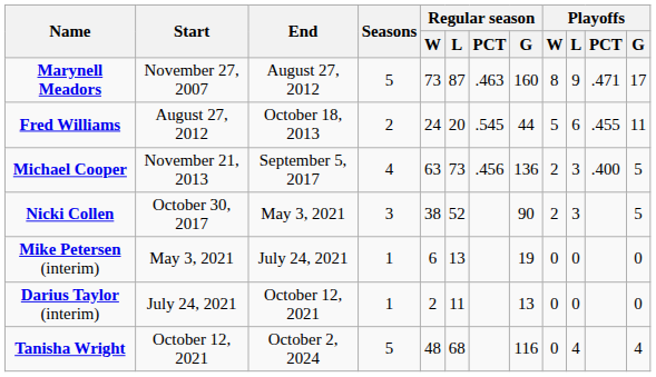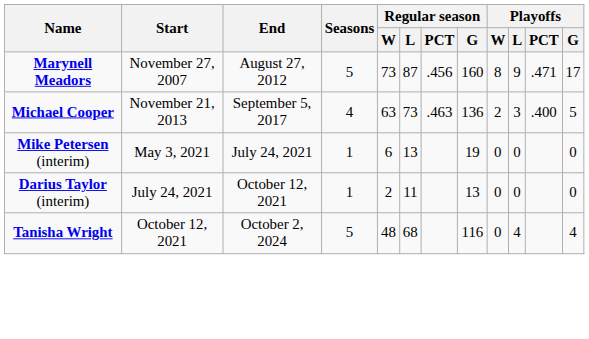 <table class="wikitable" style="margin:0.5em auto; text-align:center;">
 <tr>
 <th rowspan="2">Name</th>
 <th rowspan="2">Start</th>
 <th rowspan="2">End</th>
 <th rowspan="2">Seasons</th>
 <th colspan="4">Regular season</th>
 <th colspan="4">Playoffs</th>
 </tr>
 <tr>
 <th>W</th>
 <th>L</th>
 <th>PCT</th>
 <th>G</th>
 <th>W</th>
 <th>L</th>
 <th>PCT</th>
 <th>G</th>
 </tr>
 <tr>
 <td><strong><a href='#'>Marynell Meadors</a></strong></td>
 <td>November 27, 2007</td>
 <td>August 27, 2012</td>
 <td>5</td>
 <td>73</td>
 <td>87</td>
-<td>.463</td>
+<td>.456</td>
 <td>160</td>
 <td>8</td>
 <td>9</td>
 <td>.471</td>
 <td>17</td>
-</tr>
-<tr>
-<td><strong><a href='#'>Fred Williams</a></strong></td>
-<td>August 27, 2012</td>
-<td>October 18, 2013</td>
-<td>2</td>
-<td>24</td>
-<td>20</td>
-<td>.545</td>
-<td>44</td>
-<td>5</td>
-<td>6</td>
-<td>.455</td>
-<td>11</td>
 </tr>
 <tr>
 <td><strong><a href='#'>Michael Cooper</a></strong></td>
 <td>November 21, 2013</td>
 <td>September 5, 2017</td>
 <td>4</td>
 <td>63</td>
 <td>73</td>
-<td>.456</td>
+<td>.463</td>
 <td>136</td>
 <td>2</td>
 <td>3</td>
 <td>.400</td>
-<td>5</td>
-</tr>
-<tr>
-<td><strong><a href='#'>Nicki Collen</a></strong></td>
-<td>October 30, 2017</td>
-<td>May 3, 2021</td>
-<td>3</td>
-<td>38</td>
-<td>52</td>
-<td></td>
-<td>90</td>
-<td>2</td>
-<td>3</td>
-<td></td>
 <td>5</td>
 </tr>
 <tr>
 <td><strong><a href='#'>Mike Petersen</a></strong> (interim)</td>
 <td>May 3, 2021</td>
 <td>July 24, 2021</td>
 <td>1</td>
 <td>6</td>
 <td>13</td>
 <td></td>
 <td>19</td>
 <td>0</td>
 <td>0</td>
 <td></td>
 <td>0</td>
 </tr>
 <tr>
 <td><strong><a href='#'>Darius Taylor</a></strong> (interim)</td>
 <td>July 24, 2021</td>
 <td>October 12, 2021</td>
 <td>1</td>
 <td>2</td>
 <td>11</td>
 <td></td>
 <td>13</td>
 <td>0</td>
 <td>0</td>
 <td></td>
 <td>0</td>
 </tr>
 <tr>
 <td><strong><a href='#'>Tanisha Wright</a></strong></td>
 <td>October 12, 2021</td>
 <td>October 2, 2024</td>
 <td>5</td>
 <td>48</td>
 <td>68</td>
 <td></td>
 <td>116</td>
 <td>0</td>
 <td>4</td>
 <td></td>
 <td>4</td>
 </tr>
 </table>
